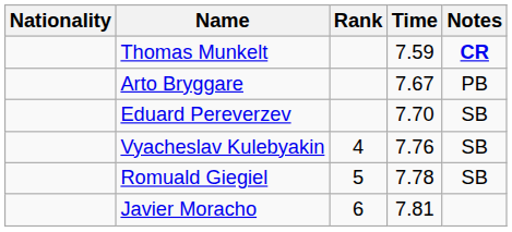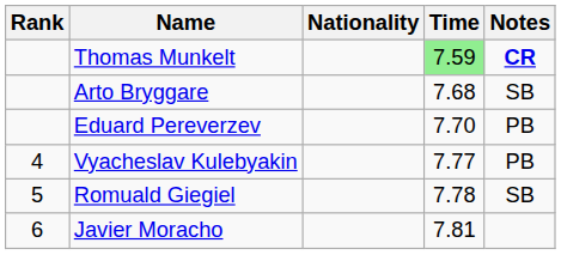 <table class="wikitable sortable" style="text-align:center">
 <tr>
+<th>Rank</th>
+<th>Name</th>
 <th>Nationality</th>
-<th>Name</th>
-<th>Rank</th>
 <th>Time</th>
 <th>Notes</th>
 </tr>
 <tr>
+<td></td>
+<td align="left"><a href='#'>Thomas Munkelt</a></td>
 <td align=left></td>
-<td align="left"><a href='#'>Thomas Munkelt</a></td>
-<td></td>
-<td>7.59</td>
+<td style="background: lightgreen;">7.59</td>
 <td><strong><a href='#'>CR</a></strong></td>
 </tr>
 <tr>
+<td></td>
+<td align="left"><a href='#'>Arto Bryggare</a></td>
 <td align=left></td>
-<td align="left"><a href='#'>Arto Bryggare</a></td>
+<td>7.68</td>
+<td>SB</td>
+</tr>
+<tr>
 <td></td>
-<td>7.67</td>
+<td align="left"><a href='#'>Eduard Pereverzev</a></td>
+<td align=left></td>
+<td>7.70</td>
 <td>PB</td>
 </tr>
 <tr>
+<td>4</td>
+<td align="left"><a href='#'>Vyacheslav Kulebyakin</a></td>
 <td align=left></td>
-<td align="left"><a href='#'>Eduard Pereverzev</a></td>
-<td></td>
-<td>7.70</td>
-<td>SB</td>
+<td>7.77</td>
+<td>PB</td>
 </tr>
 <tr>
+<td>5</td>
+<td align="left"><a href='#'>Romuald Giegiel</a></td>
 <td align=left></td>
-<td align="left"><a href='#'>Vyacheslav Kulebyakin</a></td>
-<td>4</td>
-<td>7.76</td>
-<td>SB</td>
-</tr>
-<tr>
-<td align=left></td>
-<td align="left"><a href='#'>Romuald Giegiel</a></td>
-<td>5</td>
 <td>7.78</td>
 <td>SB</td>
 </tr>
 <tr>
+<td>6</td>
+<td align="left"><a href='#'>Javier Moracho</a></td>
 <td align=left></td>
-<td align="left"><a href='#'>Javier Moracho</a></td>
-<td>6</td>
 <td>7.81</td>
 <td></td>
 </tr>
 </table>
